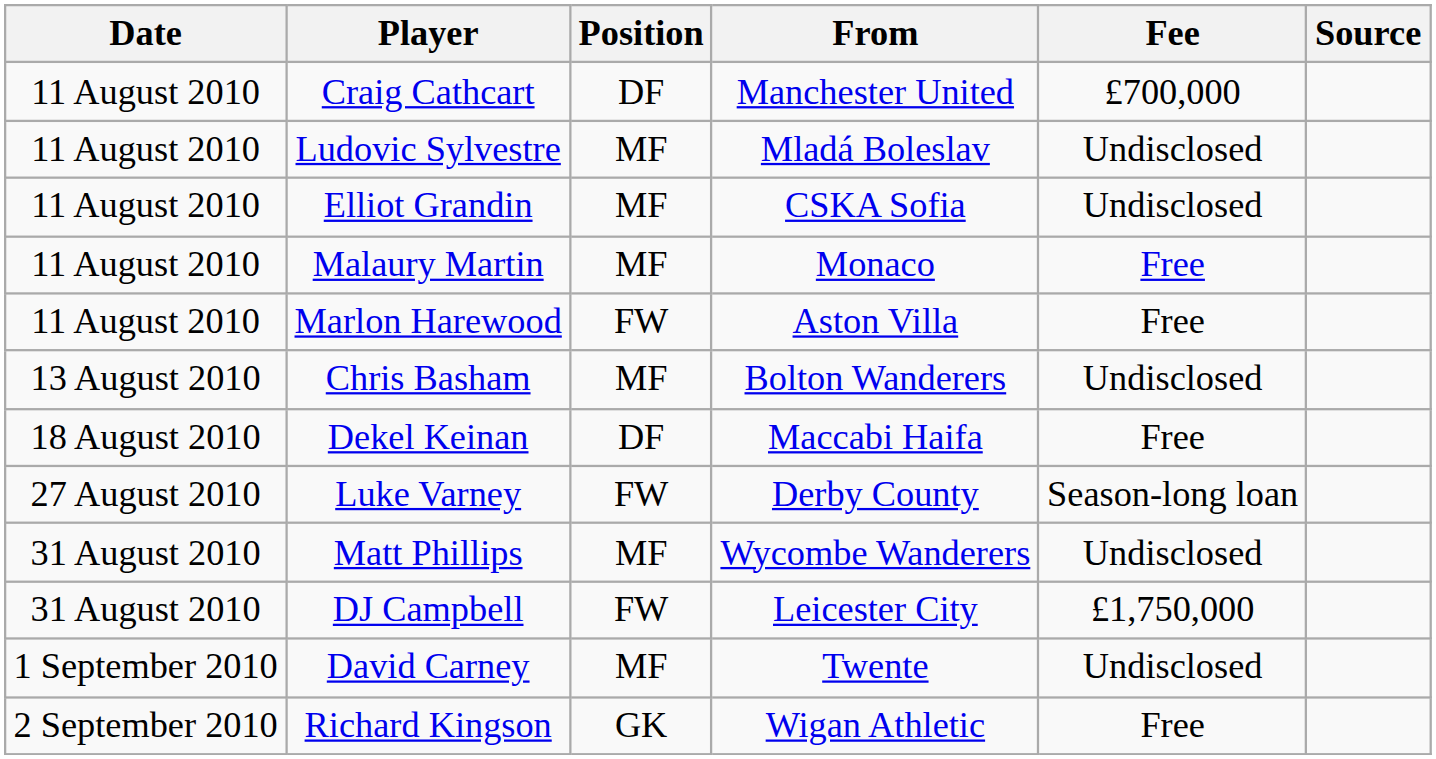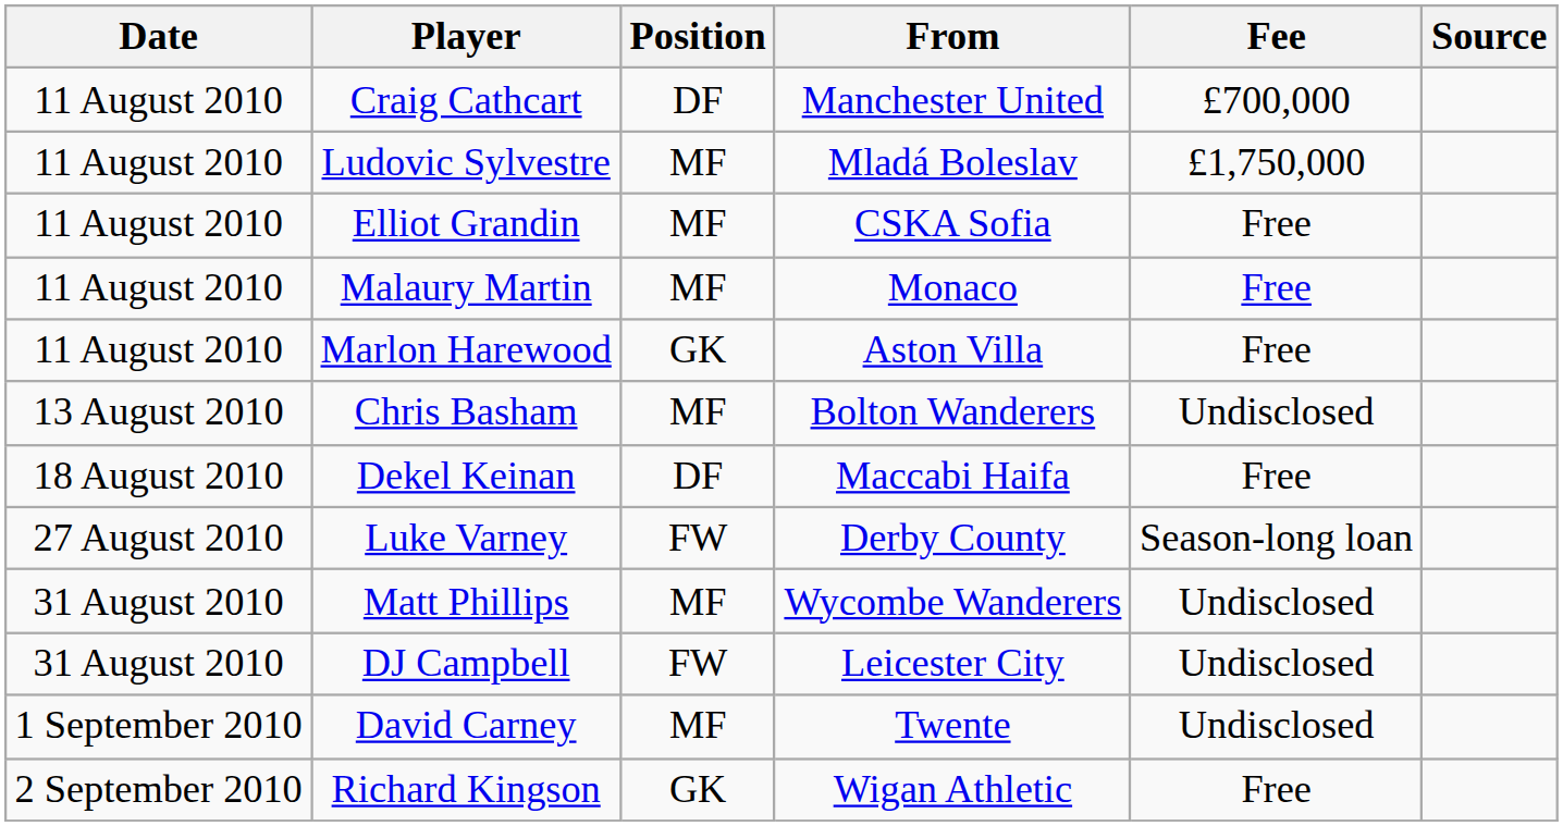 <table class="wikitable" style="text-align: center">
 <tr>
 <th>Date</th>
 <th>Player</th>
 <th>Position</th>
 <th>From</th>
 <th>Fee</th>
 <th>Source</th>
 </tr>
 <tr>
 <td>11 August 2010</td>
 <td><a href='#'>Craig Cathcart</a></td>
 <td>DF</td>
 <td><a href='#'>Manchester United</a></td>
 <td>£700,000</td>
 <td></td>
 </tr>
 <tr>
 <td>11 August 2010</td>
 <td><a href='#'>Ludovic Sylvestre</a></td>
 <td>MF</td>
 <td><a href='#'>Mladá Boleslav</a></td>
-<td>Undisclosed</td>
+<td>£1,750,000</td>
 <td></td>
 </tr>
 <tr>
 <td>11 August 2010</td>
 <td><a href='#'>Elliot Grandin</a></td>
 <td>MF</td>
 <td><a href='#'>CSKA Sofia</a></td>
-<td>Undisclosed</td>
+<td>Free</td>
 <td></td>
 </tr>
 <tr>
 <td>11 August 2010</td>
 <td><a href='#'>Malaury Martin</a></td>
 <td>MF</td>
 <td><a href='#'>Monaco</a></td>
 <td><a href='#'>Free</a></td>
 <td></td>
 </tr>
 <tr>
 <td>11 August 2010</td>
 <td><a href='#'>Marlon Harewood</a></td>
-<td>FW</td>
+<td>GK</td>
 <td><a href='#'>Aston Villa</a></td>
 <td>Free</td>
 <td></td>
 </tr>
 <tr>
 <td>13 August 2010</td>
 <td><a href='#'>Chris Basham</a></td>
 <td>MF</td>
 <td><a href='#'>Bolton Wanderers</a></td>
 <td>Undisclosed</td>
 <td></td>
 </tr>
 <tr>
 <td>18 August 2010</td>
 <td><a href='#'>Dekel Keinan</a></td>
 <td>DF</td>
 <td><a href='#'>Maccabi Haifa</a></td>
 <td>Free</td>
 <td></td>
 </tr>
 <tr>
 <td>27 August 2010</td>
 <td><a href='#'>Luke Varney</a></td>
 <td>FW</td>
 <td><a href='#'>Derby County</a></td>
 <td>Season-long loan</td>
 <td></td>
 </tr>
 <tr>
 <td>31 August 2010</td>
 <td><a href='#'>Matt Phillips</a></td>
 <td>MF</td>
 <td><a href='#'>Wycombe Wanderers</a></td>
 <td>Undisclosed</td>
 <td></td>
 </tr>
 <tr>
 <td>31 August 2010</td>
 <td><a href='#'>DJ Campbell</a></td>
 <td>FW</td>
 <td><a href='#'>Leicester City</a></td>
-<td>£1,750,000</td>
+<td>Undisclosed</td>
 <td></td>
 </tr>
 <tr>
 <td>1 September 2010</td>
 <td><a href='#'>David Carney</a></td>
 <td>MF</td>
 <td><a href='#'>Twente</a></td>
 <td>Undisclosed</td>
 <td></td>
 </tr>
 <tr>
 <td>2 September 2010</td>
 <td><a href='#'>Richard Kingson</a></td>
 <td>GK</td>
 <td><a href='#'>Wigan Athletic</a></td>
 <td>Free</td>
 <td></td>
 </tr>
 </table>
